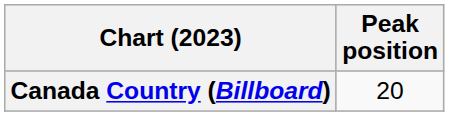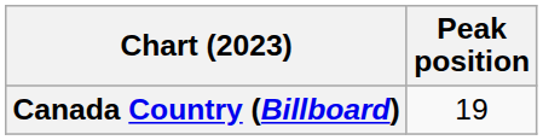 <table class="wikitable sortable plainrowheaders" style="text-align:center;">
 <tr>
 <th scope="col">Chart (2023)</th>
 <th scope="col">Peak<br>position</th>
 </tr>
 <tr>
 <th scope="row">Canada <a href='#'>Country</a> (<a href='#'><em>Billboard</em></a>)</th>
-<td>20</td>
+<td>19</td>
 </tr>
 </table>
